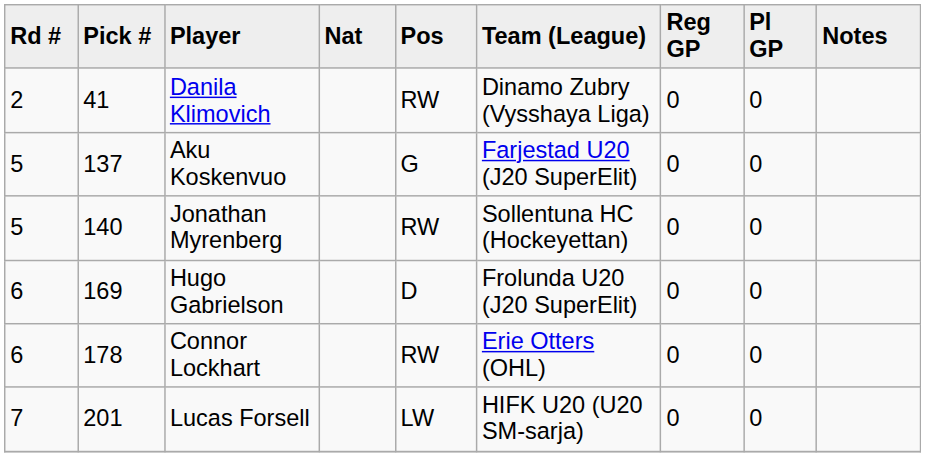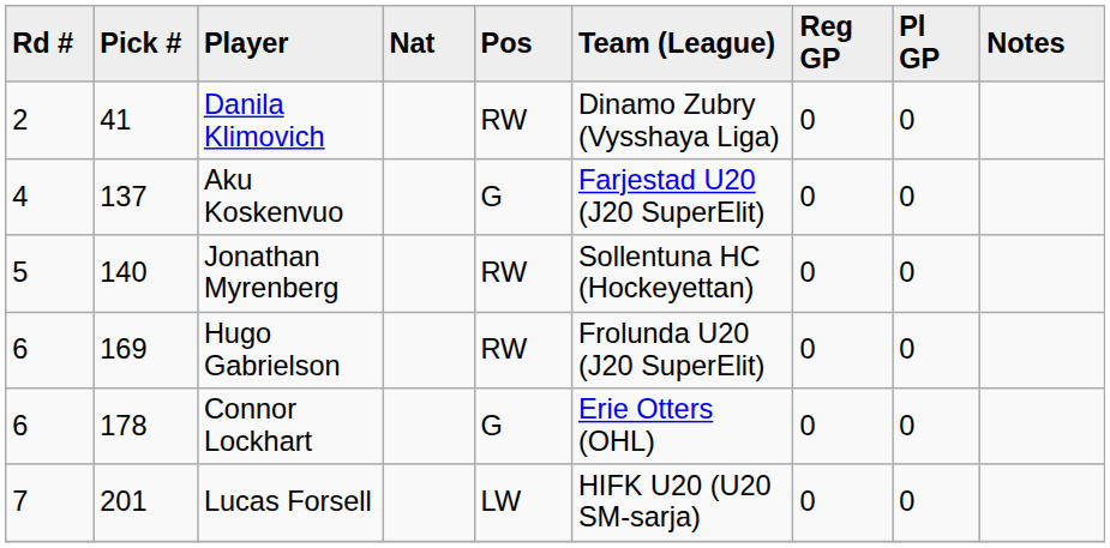 <table class="wikitable" style="width: 100%">
 <tr>
 <td width="5%"; bgcolor="#eeeeee"><strong>Rd #</strong></td>
 <td width="5%"; bgcolor="#eeeeee"><strong>Pick #</strong></td>
 <td width="5%"; bgcolor="#eeeeee"><strong>Player</strong></td>
 <td width="5%"; bgcolor="#eeeeee"><strong>Nat</strong></td>
 <td width="5%"; bgcolor="#eeeeee"><strong>Pos</strong></td>
 <td width="5%"; bgcolor="#eeeeee"><strong>Team (League)</strong></td>
 <td width="5%"; bgcolor="#eeeeee"><strong>Reg GP</strong></td>
 <td width="5%"; bgcolor="#eeeeee"><strong>Pl GP</strong></td>
 <td width="5%"; bgcolor="#eeeeee"><strong>Notes</strong></td>
 </tr>
 <tr>
 <td>2</td>
 <td>41</td>
 <td><a href='#'>Danila Klimovich</a></td>
 <td></td>
 <td>RW</td>
 <td>Dinamo Zubry (Vysshaya Liga)</td>
 <td>0</td>
 <td>0</td>
 <td></td>
 </tr>
 <tr>
-<td>5</td>
+<td>4</td>
 <td>137</td>
 <td>Aku Koskenvuo</td>
 <td></td>
 <td>G</td>
 <td><a href='#'>Farjestad U20</a> (J20 SuperElit)</td>
 <td>0</td>
 <td>0</td>
 <td></td>
 </tr>
 <tr>
 <td>5</td>
 <td>140</td>
 <td>Jonathan Myrenberg</td>
 <td></td>
 <td>RW</td>
 <td>Sollentuna HC (Hockeyettan)</td>
 <td>0</td>
 <td>0</td>
 <td></td>
 </tr>
 <tr>
 <td>6</td>
 <td>169</td>
 <td>Hugo Gabrielson</td>
 <td></td>
-<td>D</td>
+<td>RW</td>
 <td>Frolunda U20 (J20 SuperElit)</td>
 <td>0</td>
 <td>0</td>
 <td></td>
 </tr>
 <tr>
 <td>6</td>
 <td>178</td>
 <td>Connor Lockhart</td>
 <td></td>
-<td>RW</td>
+<td>G</td>
 <td><a href='#'>Erie Otters</a> (OHL)</td>
 <td>0</td>
 <td>0</td>
 <td></td>
 </tr>
 <tr>
 <td>7</td>
 <td>201</td>
 <td>Lucas Forsell</td>
 <td></td>
 <td>LW</td>
 <td>HIFK U20 (U20 SM-sarja)</td>
 <td>0</td>
 <td>0</td>
 <td></td>
 </tr>
 <tr>
 </tr>
 </table>
